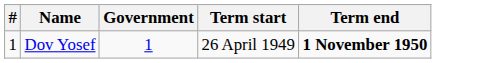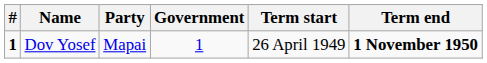 <table class=wikitable style=text-align:center>
 <tr>
 <th>#</th>
 <th>Name</th>
+<th>Party</th>
 <th>Government</th>
 <th>Term start</th>
 <th>Term end</th>
 </tr>
 <tr>
-<td>1</td>
+<td><strong>1</strong></td>
 <td align=left><a href='#'>Dov Yosef</a></td>
+<td align=left><a href='#'>Mapai</a></td>
 <td><a href='#'>1</a></td>
 <td>26 April 1949</td>
 <td><strong>1 November 1950</strong></td>
 </tr>
 </table>
